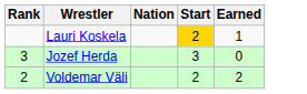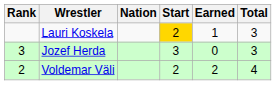 <table class="wikitable sortable" style="text-align:center;">
 <tr>
 <th>Rank</th>
 <th>Wrestler</th>
 <th>Nation</th>
 <th>Start</th>
 <th>Earned</th>
+<th>Total</th>
 </tr>
 <tr>
 <td></td>
 <td align=left><a href='#'>Lauri Koskela</a></td>
 <td align=left></td>
 <td style="background: gold;">2</td>
 <td>1</td>
+<td>3</td>
 </tr>
 <tr style="background:#cfc;">
 <td>3</td>
 <td align=left><a href='#'>Jozef Herda</a></td>
 <td align=left></td>
 <td>3</td>
 <td>0</td>
+<td>3</td>
 </tr>
 <tr style="background:#cfc;">
 <td>2</td>
 <td align=left><a href='#'>Voldemar Väli</a></td>
 <td align=left></td>
 <td>2</td>
 <td>2</td>
+<td>4</td>
 </tr>
 </table>
